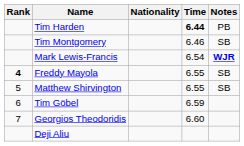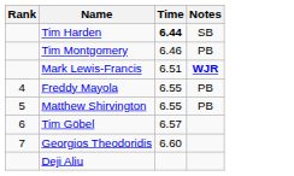 <table class="wikitable sortable" style="text-align:center">
 <tr>
 <th>Rank</th>
 <th>Name</th>
-<th>Nationality</th>
 <th>Time</th>
 <th>Notes</th>
 </tr>
 <tr>
 <td></td>
 <td align="left"><a href='#'>Tim Harden</a></td>
-<td align=left></td>
 <td><strong>6.44</strong></td>
+<td>SB</td>
+</tr>
+<tr>
+<td></td>
+<td align="left"><a href='#'>Tim Montgomery</a></td>
+<td>6.46</td>
 <td>PB</td>
 </tr>
 <tr>
 <td></td>
-<td align="left"><a href='#'>Tim Montgomery</a></td>
-<td align=left></td>
-<td>6.46</td>
-<td>SB</td>
-</tr>
-<tr>
-<td></td>
 <td align="left"><a href='#'>Mark Lewis-Francis</a></td>
-<td align=left></td>
-<td>6.54</td>
+<td>6.51</td>
 <td><strong><a href='#'>WJR</a></strong></td>
 </tr>
 <tr>
-<td><strong>4</strong></td>
+<td>4</td>
 <td align="left"><a href='#'>Freddy Mayola</a></td>
-<td align=left></td>
 <td>6.55</td>
-<td>SB</td>
+<td>PB</td>
 </tr>
 <tr>
 <td>5</td>
 <td align="left"><a href='#'>Matthew Shirvington</a></td>
-<td align=left></td>
 <td>6.55</td>
-<td>SB</td>
+<td>PB</td>
 </tr>
 <tr>
 <td>6</td>
 <td align="left"><a href='#'>Tim Göbel</a></td>
-<td align=left></td>
-<td>6.59</td>
+<td>6.57</td>
 <td></td>
 </tr>
 <tr>
 <td>7</td>
 <td align="left"><a href='#'>Georgios Theodoridis</a></td>
-<td align=left></td>
 <td>6.60</td>
 <td></td>
 </tr>
 <tr>
 <td></td>
 <td align="left"><a href='#'>Deji Aliu</a></td>
-<td align=left></td>
 <td></td>
 <td></td>
 </tr>
 </table>
